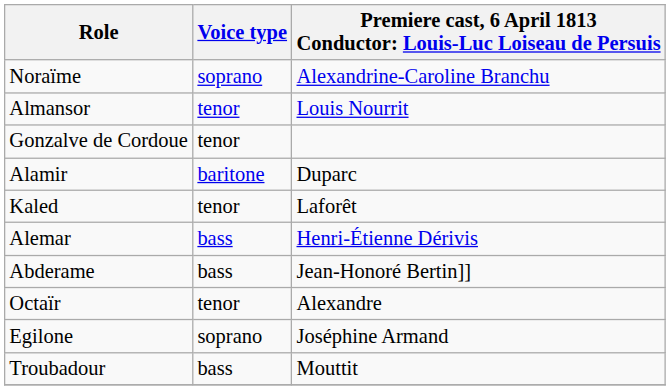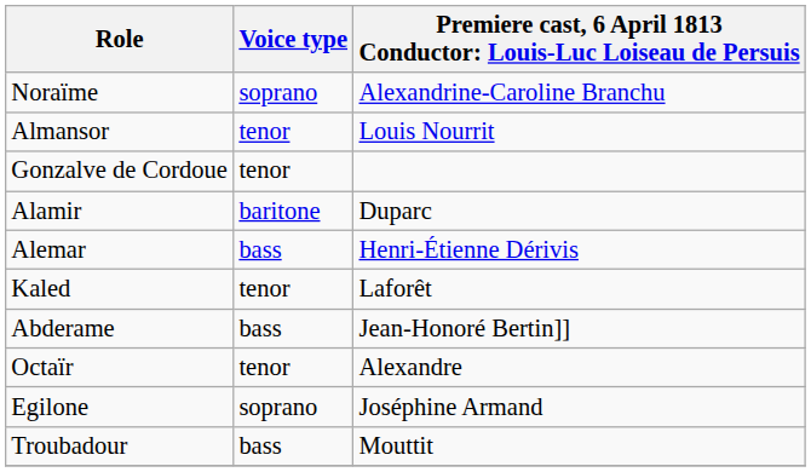 <table class="wikitable">
 <tr>
 <th>Role</th>
 <th><a href='#'>Voice type</a></th>
 <th>Premiere cast, 6 April 1813<br>Conductor: <a href='#'>Louis-Luc Loiseau de Persuis</a></th>
 </tr>
 <tr>
 <td>Noraïme</td>
 <td><a href='#'>soprano</a></td>
 <td><a href='#'>Alexandrine-Caroline Branchu</a></td>
 </tr>
 <tr>
 <td>Almansor</td>
 <td><a href='#'>tenor</a></td>
 <td><a href='#'>Louis Nourrit</a></td>
 </tr>
 <tr>
 <td>Gonzalve de Cordoue</td>
 <td>tenor</td>
 <td></td>
 </tr>
 <tr>
 <td>Alamir</td>
 <td><a href='#'>baritone</a></td>
 <td>Duparc</td>
 </tr>
 <tr>
+<td>Alemar</td>
+<td><a href='#'>bass</a></td>
+<td><a href='#'>Henri-Étienne Dérivis</a></td>
+</tr>
+<tr>
 <td>Kaled</td>
 <td>tenor</td>
 <td>Laforêt</td>
-</tr>
-<tr>
-<td>Alemar</td>
-<td><a href='#'>bass</a></td>
-<td><a href='#'>Henri-Étienne Dérivis</a></td>
 </tr>
 <tr>
 <td>Abderame</td>
 <td>bass</td>
 <td>Jean-Honoré Bertin]]</td>
 </tr>
 <tr>
 <td>Octaïr</td>
 <td>tenor</td>
 <td>Alexandre</td>
 </tr>
 <tr>
 <td>Egilone</td>
 <td>soprano</td>
 <td>Joséphine Armand</td>
 </tr>
 <tr>
 <td>Troubadour</td>
 <td>bass</td>
 <td>Mouttit</td>
 </tr>
 <tr>
 </tr>
 </table>
